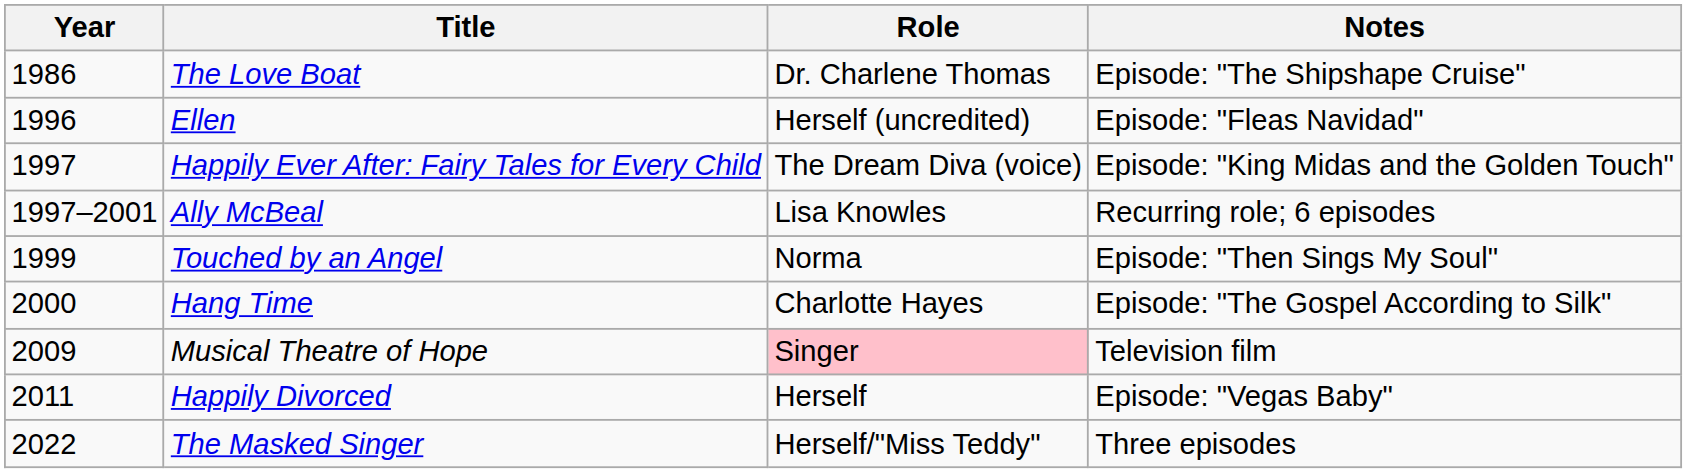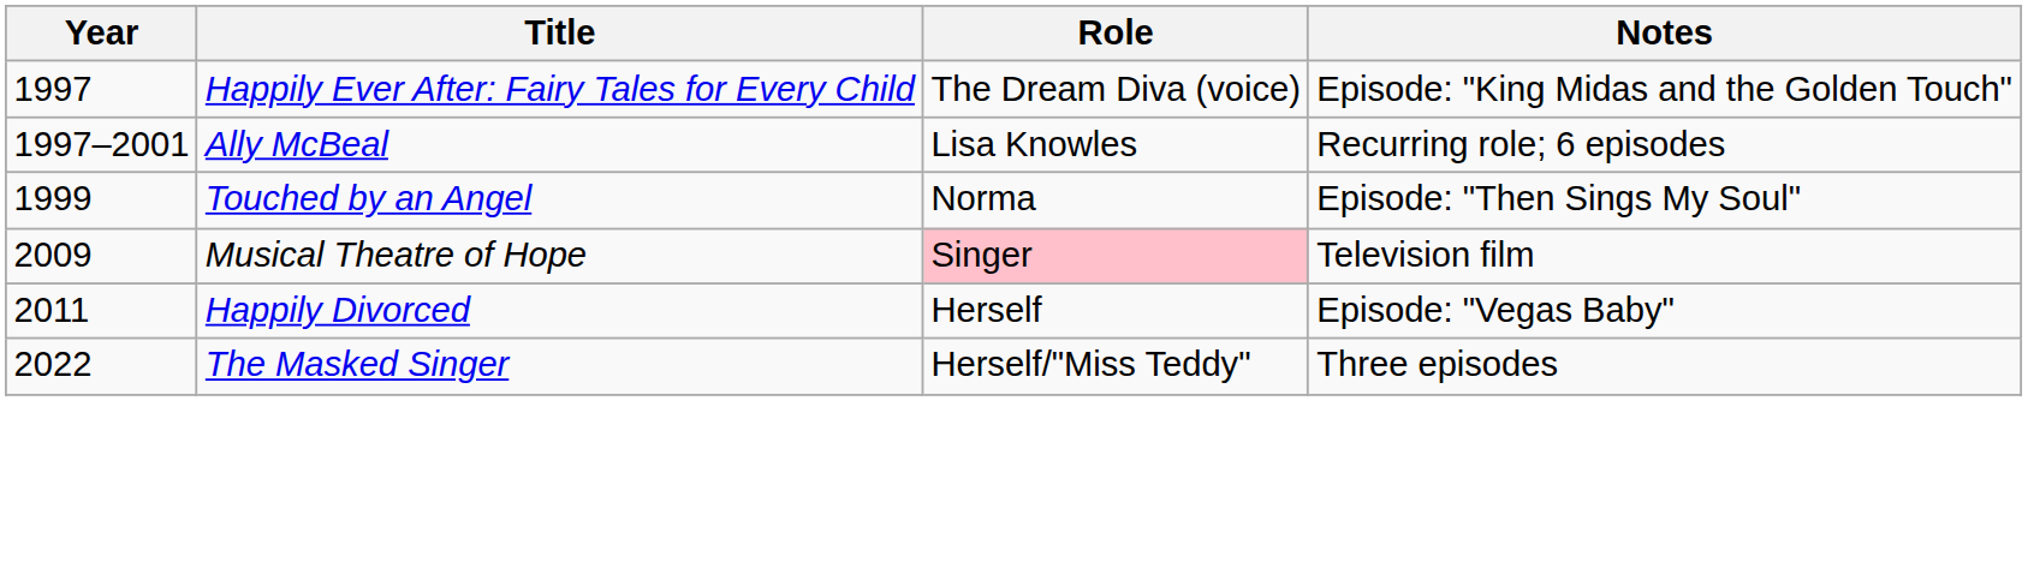 <table class="wikitable sortable">
 <tr>
 <th>Year</th>
 <th>Title</th>
 <th>Role</th>
 <th class="unsortable">Notes</th>
-</tr>
-<tr>
-<td>1986</td>
-<td><em><a href='#'>The Love Boat</a></em></td>
-<td>Dr. Charlene Thomas</td>
-<td>Episode: "The Shipshape Cruise"</td>
-</tr>
-<tr>
-<td>1996</td>
-<td><em><a href='#'>Ellen</a></em></td>
-<td>Herself (uncredited)</td>
-<td>Episode: "Fleas Navidad"</td>
 </tr>
 <tr>
 <td>1997</td>
 <td><em><a href='#'>Happily Ever After: Fairy Tales for Every Child</a></em></td>
 <td>The Dream Diva (voice)</td>
 <td>Episode: "King Midas and the Golden Touch"</td>
 </tr>
 <tr>
 <td>1997–2001</td>
 <td><em><a href='#'>Ally McBeal</a></em></td>
 <td>Lisa Knowles</td>
 <td>Recurring role; 6 episodes</td>
 </tr>
 <tr>
 <td>1999</td>
 <td><em><a href='#'>Touched by an Angel</a></em></td>
 <td>Norma</td>
 <td>Episode: "Then Sings My Soul"</td>
 </tr>
 <tr>
-<td>2000</td>
-<td><em><a href='#'>Hang Time</a></em></td>
-<td>Charlotte Hayes</td>
-<td>Episode: "The Gospel According to Silk"</td>
-</tr>
-<tr>
 <td>2009</td>
 <td><em>Musical Theatre of Hope</em></td>
 <td style="background: pink;">Singer</td>
 <td>Television film</td>
 </tr>
 <tr>
 <td>2011</td>
 <td><em><a href='#'>Happily Divorced</a></em></td>
 <td>Herself</td>
 <td>Episode: "Vegas Baby"</td>
 </tr>
 <tr>
 <td>2022</td>
 <td><em><a href='#'>The Masked Singer</a></td>
 <td>Herself/"Miss Teddy"</td>
 <td>Three episodes</td>
 </tr>
 </table>
